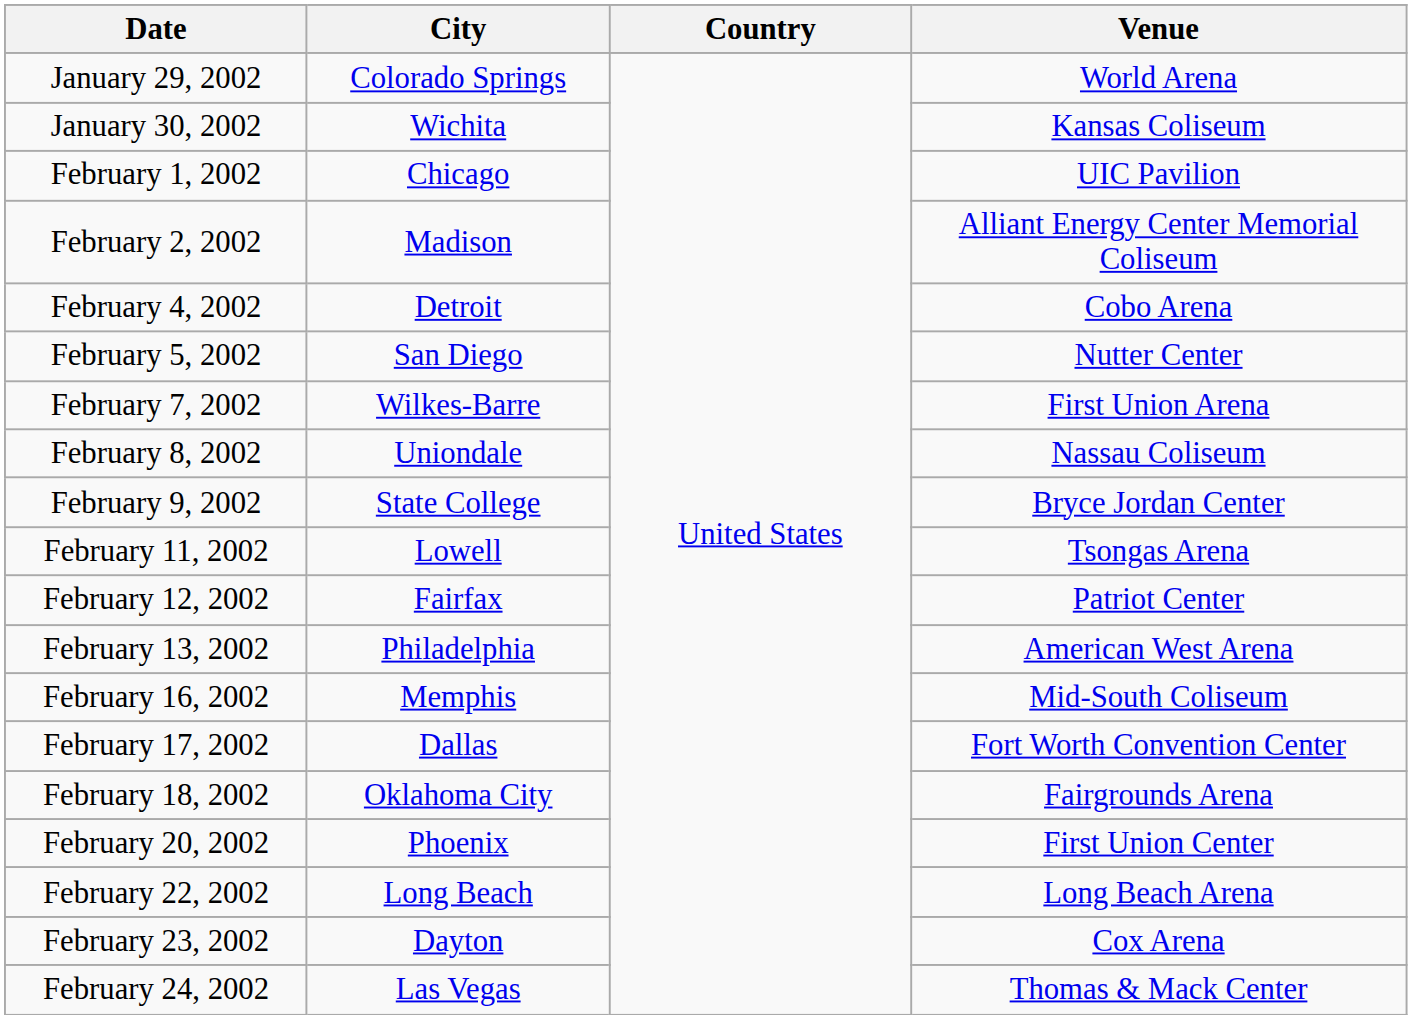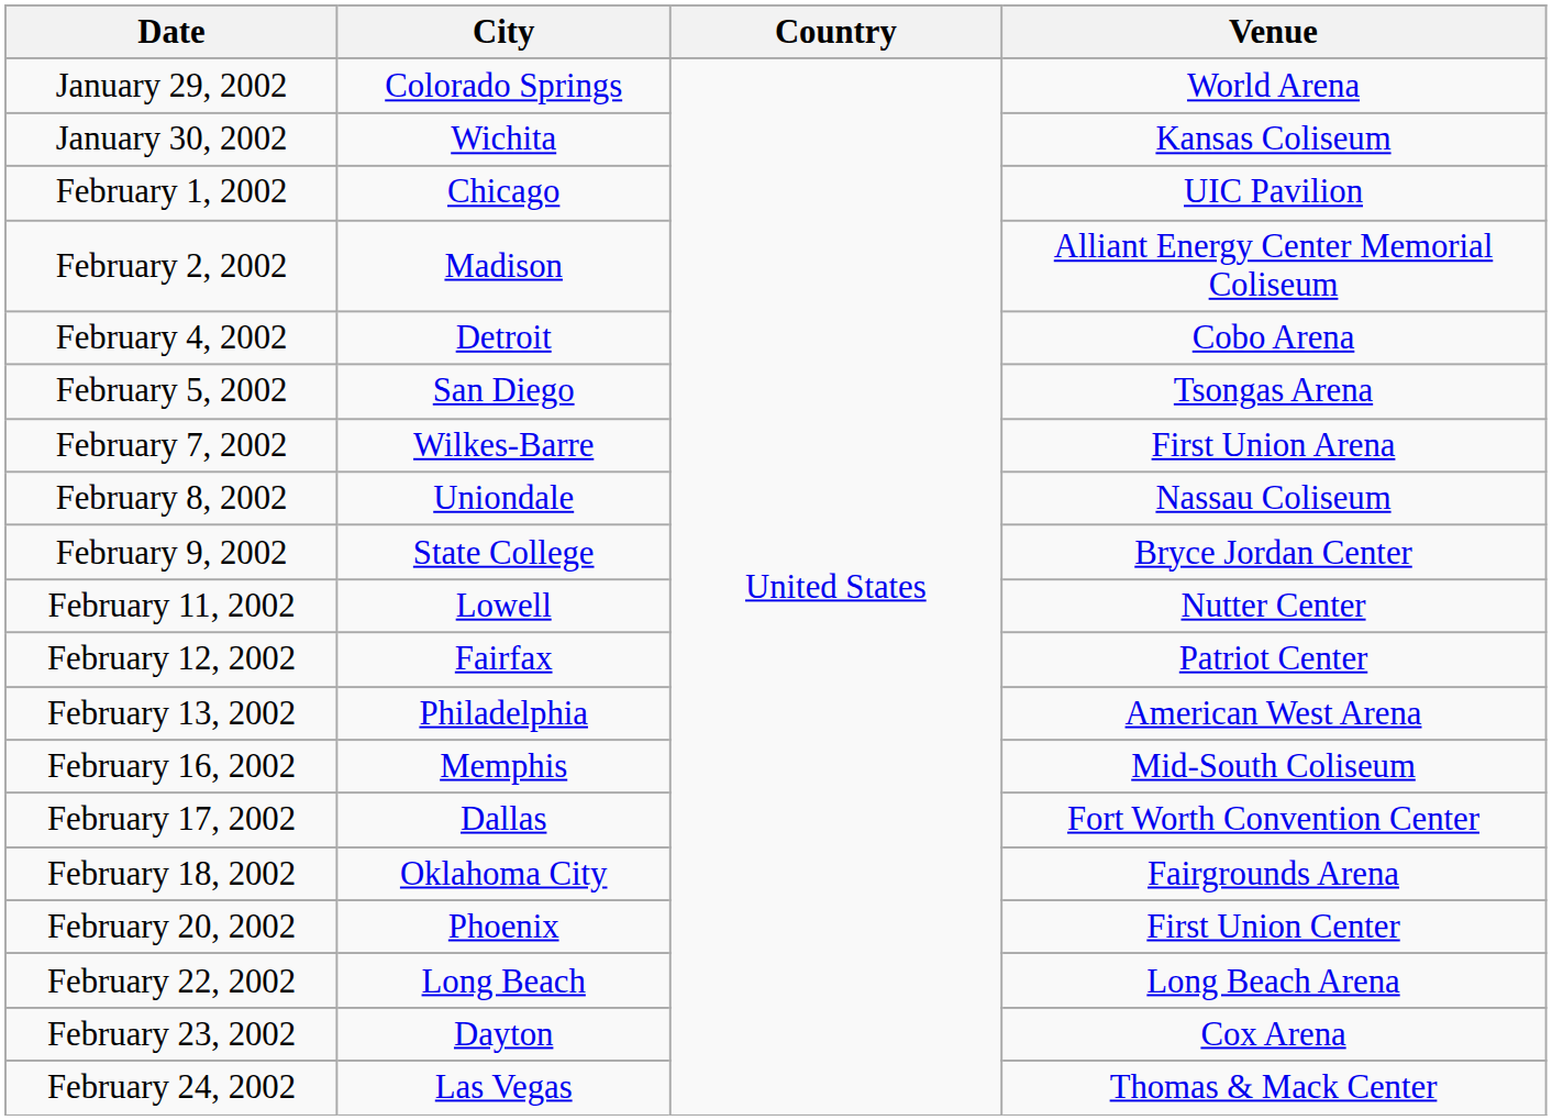 <table class="wikitable" style="text-align:center;">
 <tr>
 <th style="width:150px;">Date</th>
 <th style="width:150px;">City</th>
 <th style="width:150px;">Country</th>
 <th style="width:250px;">Venue</th>
 </tr>
 <tr>
 <td>January 29, 2002</td>
 <td><a href='#'>Colorado Springs</a></td>
 <td rowspan="19"><a href='#'>United States</a></td>
 <td><a href='#'>World Arena</a></td>
 </tr>
 <tr>
 <td>January 30, 2002</td>
 <td><a href='#'>Wichita</a></td>
 <td><a href='#'>Kansas Coliseum</a></td>
 </tr>
 <tr>
 <td>February 1, 2002</td>
 <td><a href='#'>Chicago</a></td>
 <td><a href='#'>UIC Pavilion</a></td>
 </tr>
 <tr>
 <td>February 2, 2002</td>
 <td><a href='#'>Madison</a></td>
 <td><a href='#'>Alliant Energy Center Memorial Coliseum</a></td>
 </tr>
 <tr>
 <td>February 4, 2002</td>
 <td><a href='#'>Detroit</a></td>
 <td><a href='#'>Cobo Arena</a></td>
 </tr>
 <tr>
 <td>February 5, 2002</td>
 <td><a href='#'>San Diego</a></td>
-<td><a href='#'>Nutter Center</a></td>
+<td><a href='#'>Tsongas Arena</a></td>
 </tr>
 <tr>
 <td>February 7, 2002</td>
 <td><a href='#'>Wilkes-Barre</a></td>
 <td><a href='#'>First Union Arena</a></td>
 </tr>
 <tr>
 <td>February 8, 2002</td>
 <td><a href='#'>Uniondale</a></td>
 <td><a href='#'>Nassau Coliseum</a></td>
 </tr>
 <tr>
 <td>February 9, 2002</td>
 <td><a href='#'>State College</a></td>
 <td><a href='#'>Bryce Jordan Center</a></td>
 </tr>
 <tr>
 <td>February 11, 2002</td>
 <td><a href='#'>Lowell</a></td>
-<td><a href='#'>Tsongas Arena</a></td>
+<td><a href='#'>Nutter Center</a></td>
 </tr>
 <tr>
 <td>February 12, 2002</td>
 <td><a href='#'>Fairfax</a></td>
 <td><a href='#'>Patriot Center</a></td>
 </tr>
 <tr>
 <td>February 13, 2002</td>
 <td><a href='#'>Philadelphia</a></td>
 <td><a href='#'>American West Arena</a></td>
 </tr>
 <tr>
 <td>February 16, 2002</td>
 <td><a href='#'>Memphis</a></td>
 <td><a href='#'>Mid-South Coliseum</a></td>
 </tr>
 <tr>
 <td>February 17, 2002</td>
 <td><a href='#'>Dallas</a></td>
 <td><a href='#'>Fort Worth Convention Center</a></td>
 </tr>
 <tr>
 <td>February 18, 2002</td>
 <td><a href='#'>Oklahoma City</a></td>
 <td><a href='#'>Fairgrounds Arena</a></td>
 </tr>
 <tr>
 <td>February 20, 2002</td>
 <td><a href='#'>Phoenix</a></td>
 <td><a href='#'>First Union Center</a></td>
 </tr>
 <tr>
 <td>February 22, 2002</td>
 <td><a href='#'>Long Beach</a></td>
 <td><a href='#'>Long Beach Arena</a></td>
 </tr>
 <tr>
 <td>February 23, 2002</td>
 <td><a href='#'>Dayton</a></td>
 <td><a href='#'>Cox Arena</a></td>
 </tr>
 <tr>
 <td>February 24, 2002</td>
 <td><a href='#'>Las Vegas</a></td>
 <td><a href='#'>Thomas & Mack Center</a></td>
 </tr>
 </table>
